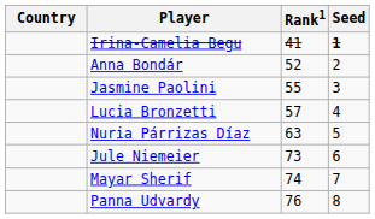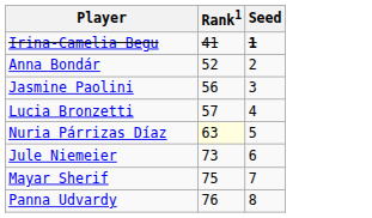 <table class="sortable wikitable">
 <tr>
-<th width="70">Country</th>
 <th width="175">Player</th>
 <th>Rank<sup>1</sup></th>
 <th>Seed</th>
 </tr>
 <tr>
-<td><s></s></td>
 <td><s><a href='#'>Irina-Camelia Begu</a></s></td>
 <td><s>41</s></td>
 <td><strong><s>1</s></strong></td>
 </tr>
 <tr>
-<td></td>
 <td><a href='#'>Anna Bondár</a></td>
 <td>52</td>
 <td>2</td>
 </tr>
 <tr>
-<td></td>
 <td><a href='#'>Jasmine Paolini</a></td>
-<td>55</td>
+<td>56</td>
 <td>3</td>
 </tr>
 <tr>
-<td></td>
 <td><a href='#'>Lucia Bronzetti</a></td>
 <td>57</td>
 <td>4</td>
 </tr>
 <tr>
-<td></td>
 <td><a href='#'>Nuria Párrizas Díaz</a></td>
-<td>63</td>
+<td style="background: lightyellow;">63</td>
 <td>5</td>
 </tr>
 <tr>
-<td></td>
 <td><a href='#'>Jule Niemeier</a></td>
 <td>73</td>
 <td>6</td>
 </tr>
 <tr>
-<td></td>
 <td><a href='#'>Mayar Sherif</a></td>
-<td>74</td>
+<td>75</td>
 <td>7</td>
 </tr>
 <tr>
-<td></td>
 <td><a href='#'>Panna Udvardy</a></td>
 <td>76</td>
 <td>8</td>
 </tr>
 </table>
